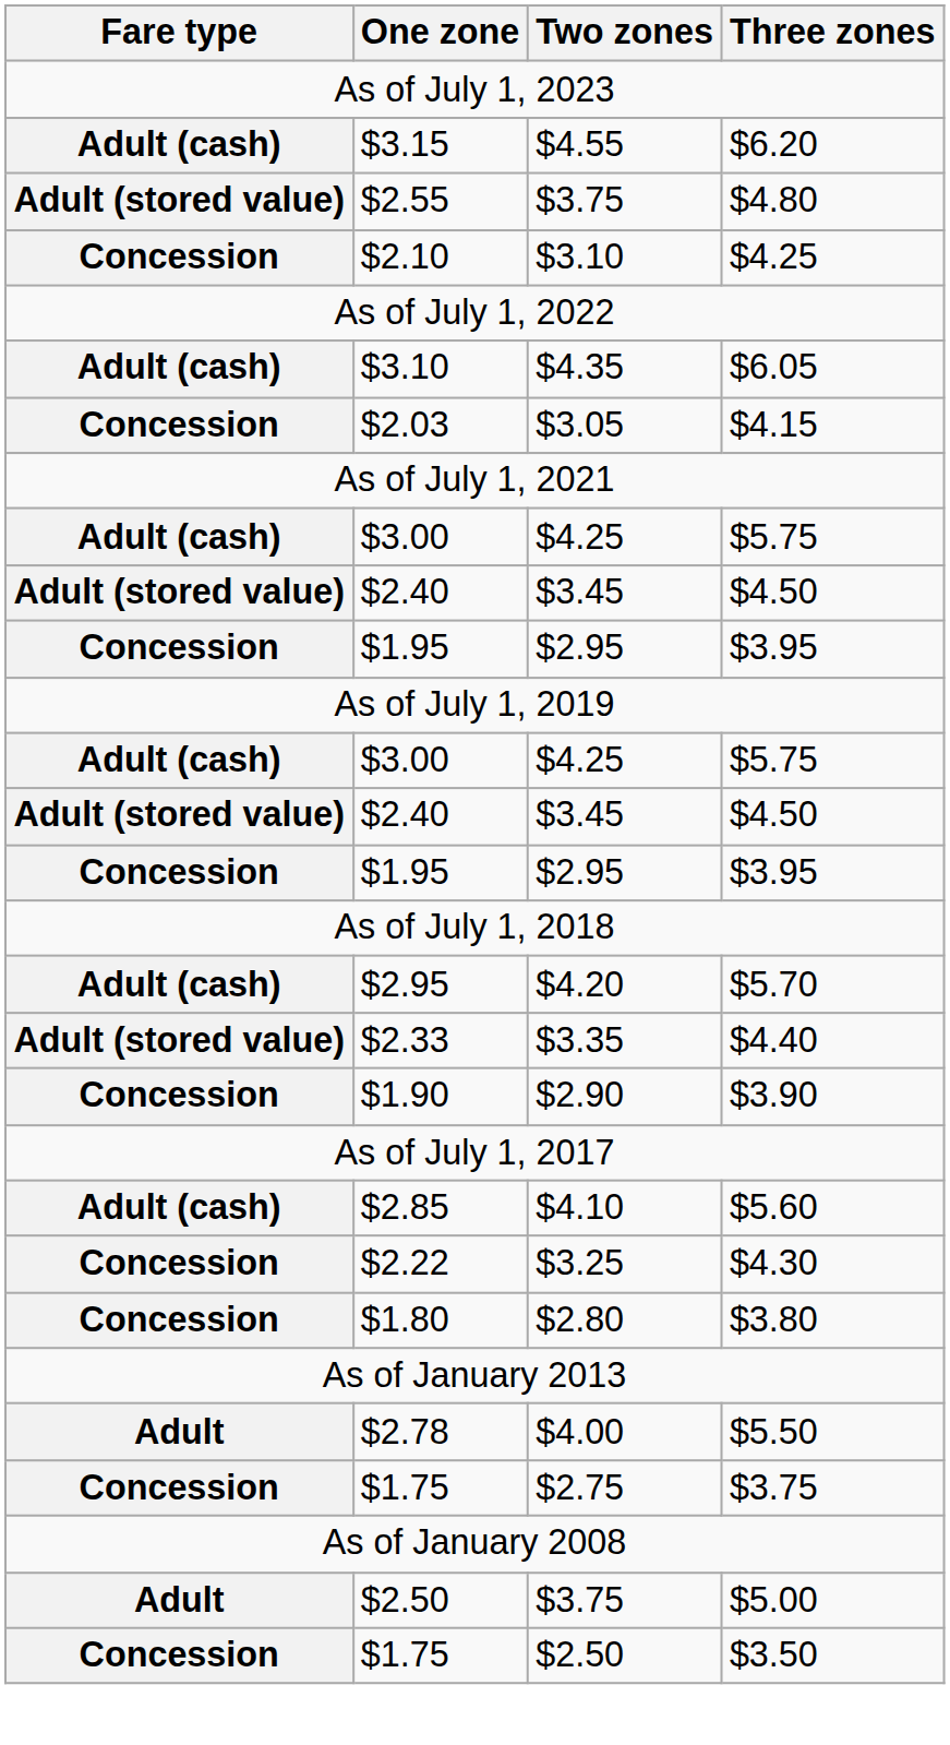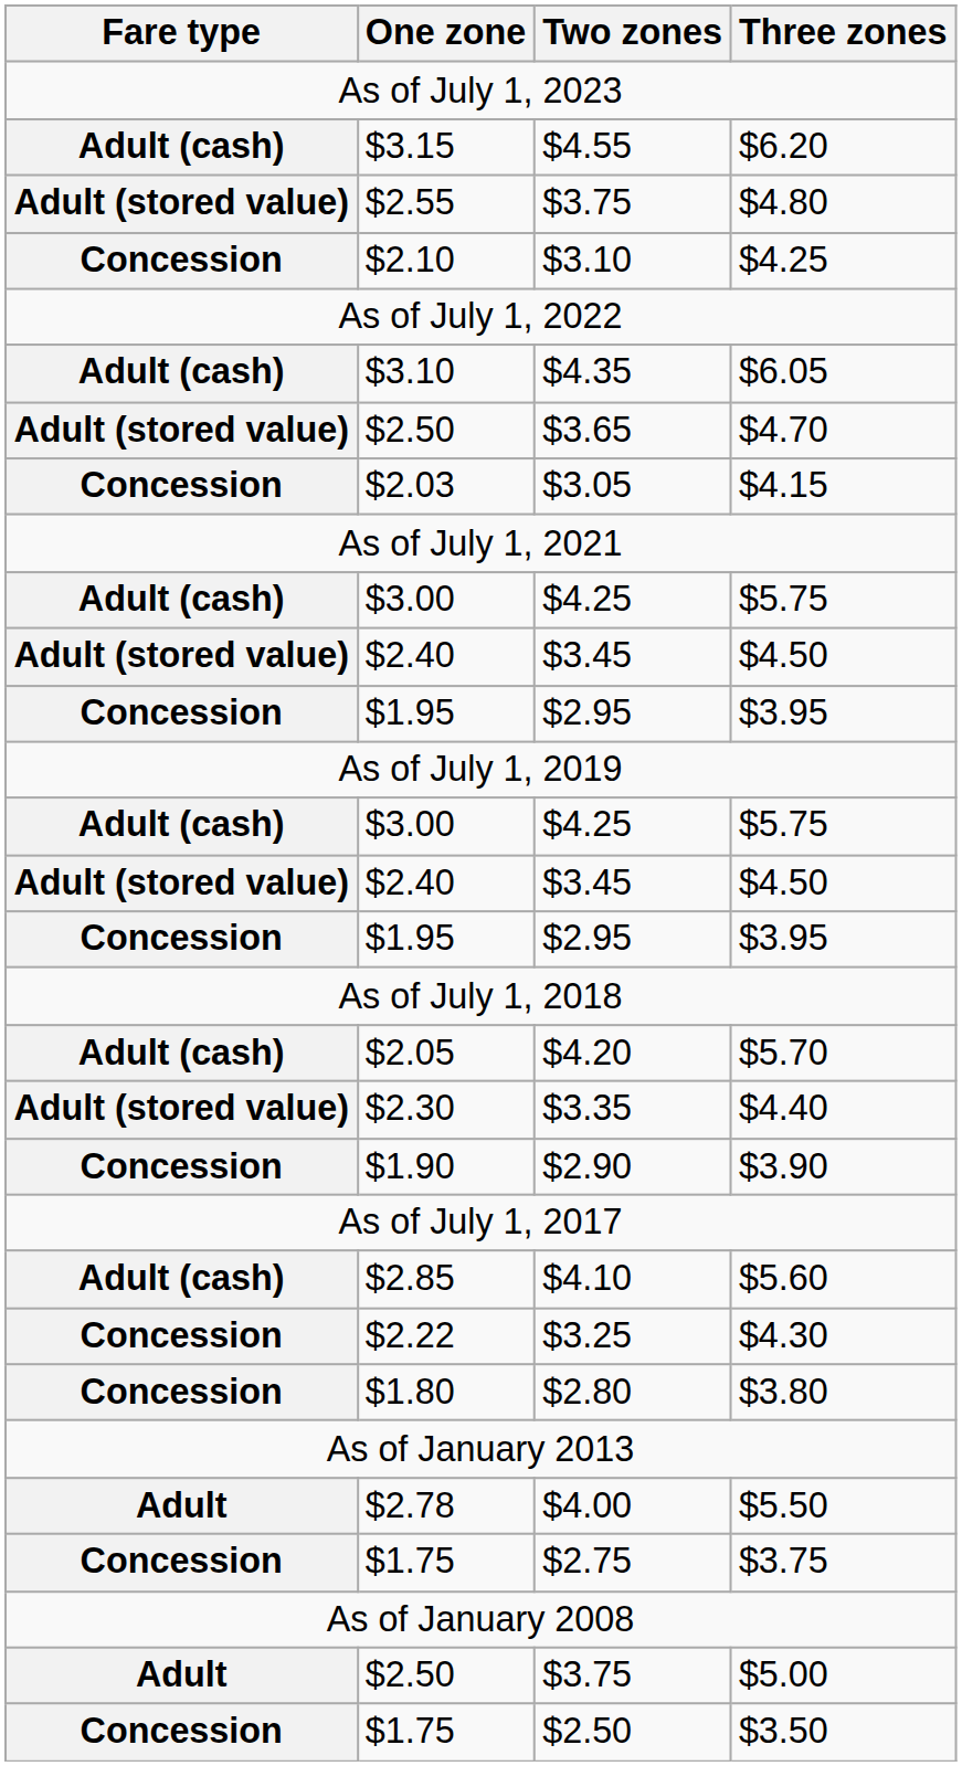 <table class="wikitable mw-collapsible mw-collapsed">
 <tr>
 <th>Fare type</th>
 <th>One zone</th>
 <th>Two zones</th>
 <th>Three zones</th>
 </tr>
 <tr>
 <td colspan="4" style="text-align:center;">As of July 1, 2023</td>
 </tr>
 <tr>
 <th>Adult (cash)</th>
 <td>$3.15</td>
 <td>$4.55</td>
 <td>$6.20</td>
 </tr>
 <tr>
 <th>Adult (stored value)</th>
 <td>$2.55</td>
 <td>$3.75</td>
 <td>$4.80</td>
 </tr>
 <tr>
 <th>Concession</th>
 <td>$2.10</td>
 <td>$3.10</td>
 <td>$4.25</td>
 </tr>
 <tr>
 <td colspan="4" style="text-align:center;">As of July 1, 2022</td>
 </tr>
 <tr>
 <th>Adult (cash)</th>
 <td>$3.10</td>
 <td>$4.35</td>
 <td>$6.05</td>
+</tr>
+<tr>
+<th>Adult (stored value)</th>
+<td>$2.50</td>
+<td>$3.65</td>
+<td>$4.70</td>
 </tr>
 <tr>
 <th>Concession</th>
 <td>$2.03</td>
 <td>$3.05</td>
 <td>$4.15</td>
 </tr>
 <tr>
 <td colspan="4" style="text-align:center;">As of July 1, 2021</td>
 </tr>
 <tr>
 <th>Adult (cash)</th>
 <td>$3.00</td>
 <td>$4.25</td>
 <td>$5.75</td>
 </tr>
 <tr>
 <th>Adult (stored value)</th>
 <td>$2.40</td>
 <td>$3.45</td>
 <td>$4.50</td>
 </tr>
 <tr>
 <th>Concession</th>
 <td>$1.95</td>
 <td>$2.95</td>
 <td>$3.95</td>
 </tr>
 <tr>
 <td colspan="4" style="text-align:center;">As of July 1, 2019</td>
 </tr>
 <tr>
 <th>Adult (cash)</th>
 <td>$3.00</td>
 <td>$4.25</td>
 <td>$5.75</td>
 </tr>
 <tr>
 <th>Adult (stored value)</th>
 <td>$2.40</td>
 <td>$3.45</td>
 <td>$4.50</td>
 </tr>
 <tr>
 <th>Concession</th>
 <td>$1.95</td>
 <td>$2.95</td>
 <td>$3.95</td>
 </tr>
 <tr>
 <td colspan="4" style="text-align:center;">As of July 1, 2018</td>
 </tr>
 <tr>
 <th>Adult (cash)</th>
-<td>$2.95</td>
+<td>$2.05</td>
 <td>$4.20</td>
 <td>$5.70</td>
 </tr>
 <tr>
 <th>Adult (stored value)</th>
-<td>$2.33</td>
+<td>$2.30</td>
 <td>$3.35</td>
 <td>$4.40</td>
 </tr>
 <tr>
 <th>Concession</th>
 <td>$1.90</td>
 <td>$2.90</td>
 <td>$3.90</td>
 </tr>
 <tr>
 <td colspan="4" style="text-align:center;">As of July 1, 2017</td>
 </tr>
 <tr>
 <th>Adult (cash)</th>
 <td>$2.85</td>
 <td>$4.10</td>
 <td>$5.60</td>
 </tr>
 <tr>
 <th>Concession</th>
 <td>$2.22</td>
 <td>$3.25</td>
 <td>$4.30</td>
 </tr>
 <tr>
 <th>Concession</th>
 <td>$1.80</td>
 <td>$2.80</td>
 <td>$3.80</td>
 </tr>
 <tr>
 <td colspan="4" style="text-align:center;">As of January 2013</td>
 </tr>
 <tr>
 <th>Adult</th>
 <td>$2.78</td>
 <td>$4.00</td>
 <td>$5.50</td>
 </tr>
 <tr>
 <th>Concession</th>
 <td>$1.75</td>
 <td>$2.75</td>
 <td>$3.75</td>
 </tr>
 <tr>
 <td colspan="4" style="text-align:center;">As of January 2008</td>
 </tr>
 <tr>
 <th>Adult</th>
 <td>$2.50</td>
 <td>$3.75</td>
 <td>$5.00</td>
 </tr>
 <tr>
 <th>Concession</th>
 <td>$1.75</td>
 <td>$2.50</td>
 <td>$3.50</td>
 </tr>
 </table>
